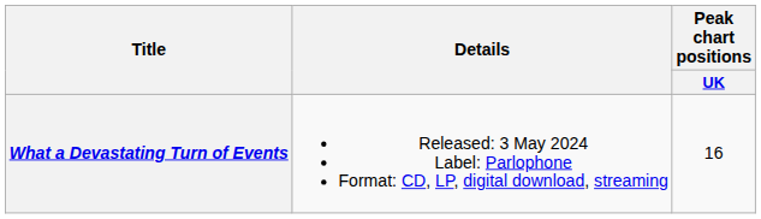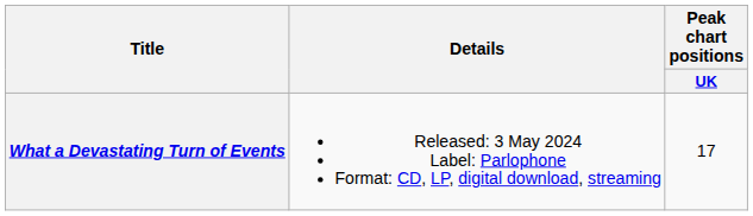 <table class="wikitable plainrowheaders" style="text-align:center">
 <tr>
 <th scope="col" rowspan=2>Title</th>
 <th scope="col" rowspan=2>Details</th>
 <th scope="col" colspan="1">Peak chart positions</th>
 </tr>
 <tr>
 <th scope="col" style="width:3em;font-size:90%;"><a href='#'>UK</a><br></th>
 </tr>
 <tr>
 <th scope="row"><em><a href='#'>What a Devastating Turn of Events</a></em></th>
 <td><br><ul><li>Released: 3 May 2024</li><li>Label: <a href='#'>Parlophone</a></li><li>Format: <a href='#'>CD</a>, <a href='#'>LP</a>, <a href='#'>digital download</a>, <a href='#'>streaming</a></li></ul></td>
-<td>16</td>
+<td>17</td>
 </tr>
 </table>
